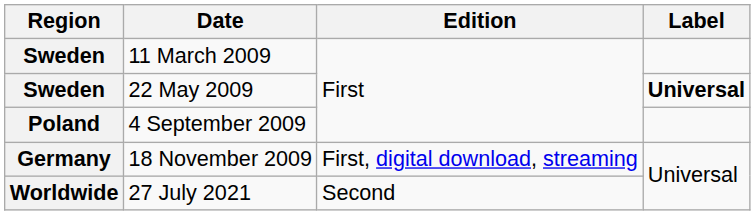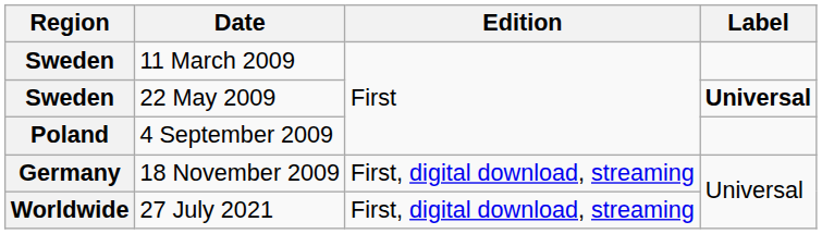 <table class="wikitable plainrowheaders">
 <tr>
 <th>Region</th>
 <th>Date</th>
 <th>Edition</th>
 <th>Label</th>
 </tr>
 <tr>
 <th scope="row">Sweden</th>
 <td>11 March 2009</td>
 <td rowspan="3">First</td>
 <td></td>
 </tr>
 <tr>
 <th scope="row">Sweden</th>
 <td>22 May 2009</td>
 <td><strong>Universal</strong></td>
 </tr>
 <tr>
 <th scope="row">Poland</th>
 <td>4 September 2009</td>
 <td></td>
 </tr>
 <tr>
 <th scope="row">Germany</th>
 <td>18 November 2009</td>
 <td>First, <a href='#'>digital download</a>, <a href='#'>streaming</a></td>
 <td rowspan="2">Universal</td>
 </tr>
 <tr>
 <th scope="row">Worldwide</th>
 <td>27 July 2021</td>
-<td>Second</td>
+<td>First, <a href='#'>digital download</a>, <a href='#'>streaming</a></td>
 </tr>
 </table>
